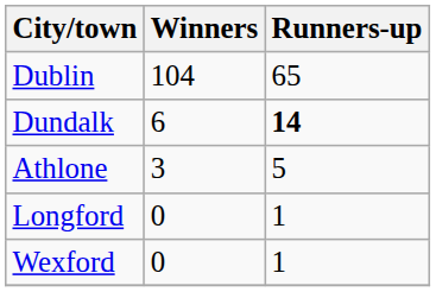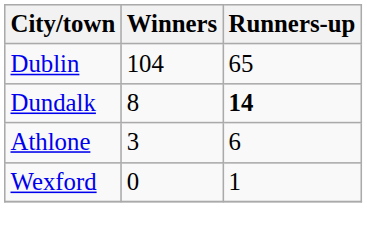 <table class="wikitable">
 <tr>
 <th>City/town</th>
 <th>Winners</th>
 <th>Runners-up</th>
 </tr>
 <tr>
 <td><a href='#'>Dublin</a></td>
 <td>104</td>
 <td>65</td>
 </tr>
 <tr>
 <td><a href='#'>Dundalk</a></td>
-<td>6</td>
+<td>8</td>
 <td><strong>14</strong></td>
 </tr>
 <tr>
 <td><a href='#'>Athlone</a></td>
 <td>3</td>
-<td>5</td>
-</tr>
-<tr>
-<td><a href='#'>Longford</a></td>
-<td>0</td>
-<td>1</td>
+<td>6</td>
 </tr>
 <tr>
 <td><a href='#'>Wexford</a></td>
 <td>0</td>
 <td>1</td>
 </tr>
 <tr>
 </tr>
 </table>
